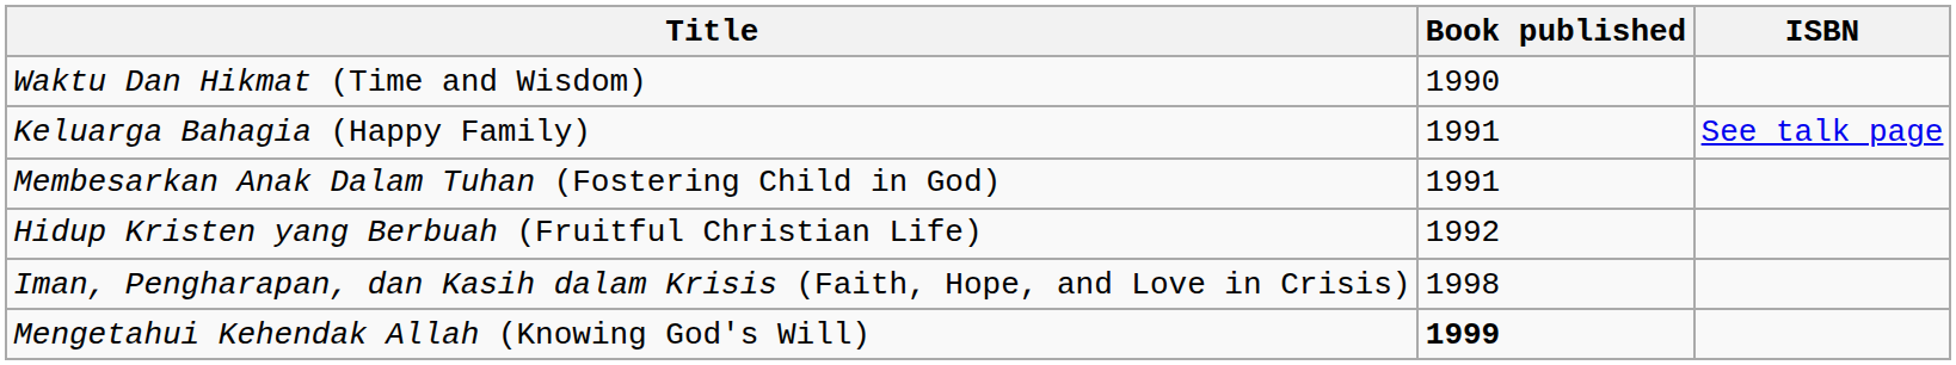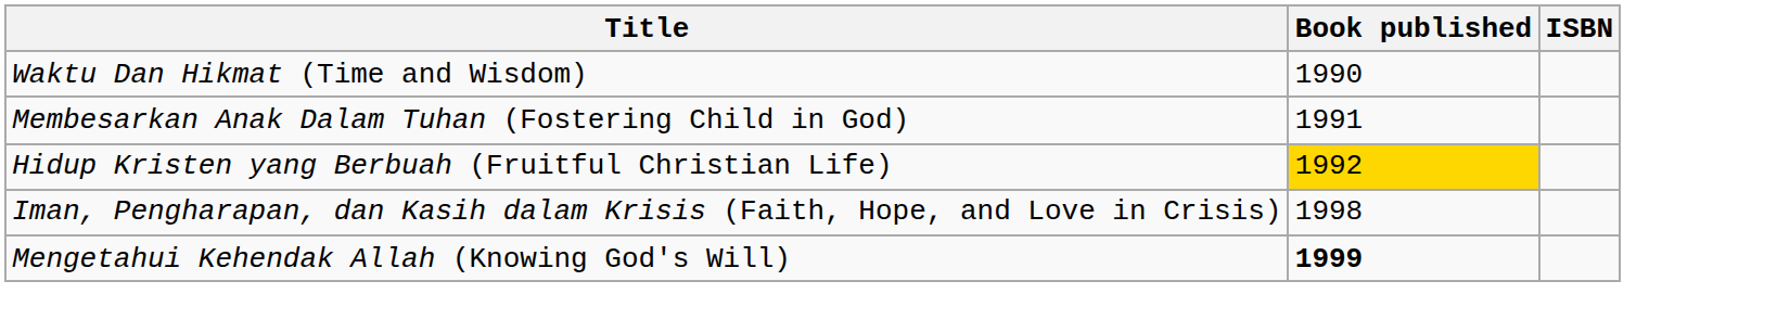 <table class="wikitable sortable">
 <tr>
 <th>Title</th>
 <th>Book published</th>
 <th>ISBN</th>
 </tr>
 <tr>
 <td><em>Waktu Dan Hikmat</em> (Time and Wisdom)</td>
 <td>1990</td>
 <td></td>
 </tr>
 <tr>
-<td><em>Keluarga Bahagia</em> (Happy Family)</td>
-<td>1991</td>
-<td><a href='#'>See talk page</a></td>
-</tr>
-<tr>
 <td><em>Membesarkan Anak Dalam Tuhan</em> (Fostering Child in God)</td>
 <td>1991</td>
 <td></td>
 </tr>
 <tr>
 <td><em>Hidup Kristen yang Berbuah</em> (Fruitful Christian Life)</td>
-<td>1992</td>
+<td style="background: gold;">1992</td>
 <td></td>
 </tr>
 <tr>
 <td><em>Iman, Pengharapan, dan Kasih dalam Krisis</em> (Faith, Hope, and Love in Crisis)</td>
 <td>1998</td>
 <td></td>
 </tr>
 <tr>
 <td><em>Mengetahui Kehendak Allah</em> (Knowing God's Will)</td>
 <td><strong>1999</strong></td>
 <td></td>
 </tr>
 <tr>
 </tr>
 </table>
